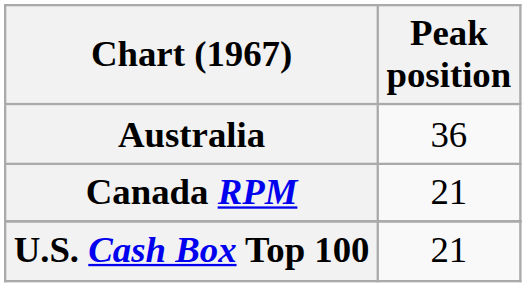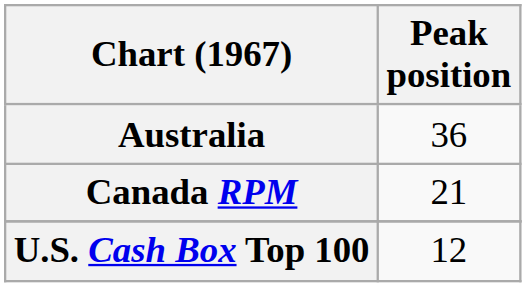 <table class="wikitable sortable plainrowheaders" style="text-align:center">
 <tr>
 <th scope="col">Chart (1967)</th>
 <th scope="col">Peak<br>position</th>
 </tr>
 <tr>
 <th scope="row">Australia</th>
 <td>36</td>
 </tr>
 <tr>
 <th scope="row">Canada <a href='#'><em>RPM</em></a></th>
 <td>21</td>
 </tr>
 <tr>
 </tr>
 <tr>
 </tr>
 <tr>
 <th scope="row">U.S. <em><a href='#'>Cash Box</a></em> Top 100</th>
-<td>21</td>
+<td>12</td>
 </tr>
 </table>
